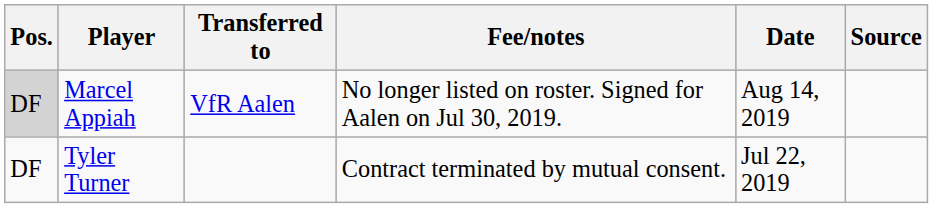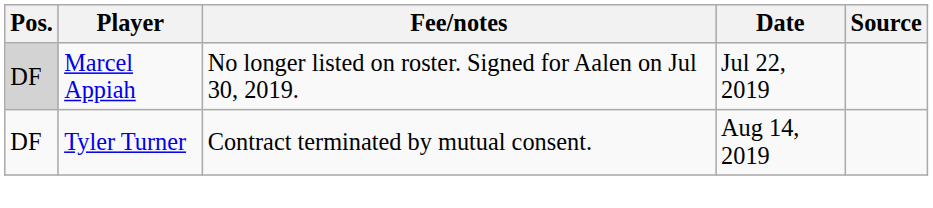 <table class="wikitable sortable" style="text-align: left">
 <tr>
 <th><strong>Pos.</strong></th>
 <th><strong>Player</strong></th>
-<th><strong>Transferred to</strong></th>
 <th><strong>Fee/notes</strong></th>
 <th><strong>Date</strong></th>
 <th><strong>Source</strong></th>
 </tr>
 <tr>
 <td style="background: lightgrey;">DF</td>
 <td> <a href='#'>Marcel Appiah</a></td>
-<td> <a href='#'>VfR Aalen</a></td>
 <td>No longer listed on roster. Signed for Aalen on Jul 30, 2019.</td>
-<td>Aug 14, 2019</td>
+<td>Jul 22, 2019</td>
 <td align=center></td>
 </tr>
 <tr>
 <td>DF</td>
 <td> <a href='#'>Tyler Turner</a></td>
-<td></td>
 <td>Contract terminated by mutual consent.</td>
-<td>Jul 22, 2019</td>
+<td>Aug 14, 2019</td>
 <td align=center></td>
 </tr>
 </table>
